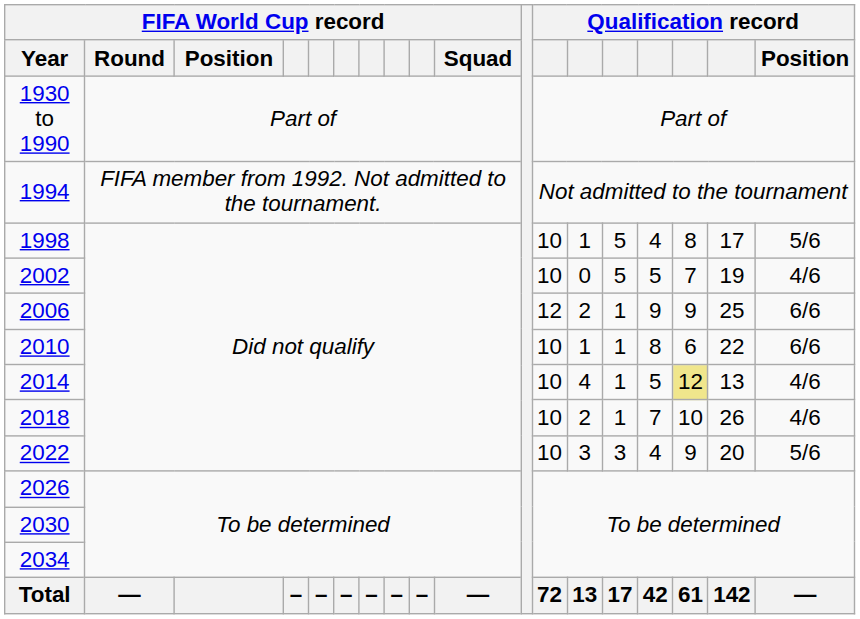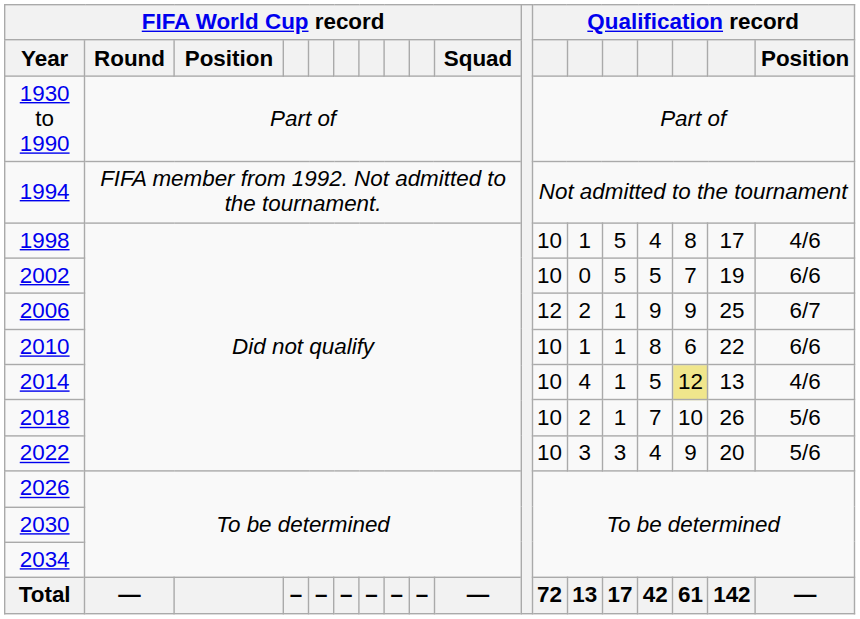 <table class="wikitable" style="text-align: center;">
 <tr>
 <th colspan=10><a href='#'>FIFA World Cup</a> record</th>
 <th style="width:1%;" rowspan=15></th>
 <th colspan=7><a href='#'>Qualification</a> record</th>
 </tr>
 <tr>
 <th>Year</th>
 <th>Round</th>
 <th>Position</th>
 <th></th>
 <th></th>
 <th></th>
 <th></th>
 <th></th>
 <th></th>
 <th>Squad</th>
 <th></th>
 <th></th>
 <th></th>
 <th></th>
 <th></th>
 <th></th>
 <th>Position</th>
 </tr>
 <tr>
 <td> <a href='#'>1930</a> to  <a href='#'>1990</a></td>
 <td colspan=9><em>Part of </em></td>
 <td colspan=7><em>Part of </em></td>
 </tr>
 <tr>
 <td> <a href='#'>1994</a></td>
 <td colspan=9><em>FIFA member from 1992. Not admitted to the tournament.</em></td>
 <td colspan=7><em>Not admitted to the tournament</em></td>
 </tr>
 <tr>
 <td> <a href='#'>1998</a></td>
 <td colspan=9 rowspan=7><em>Did not qualify</em></td>
 <td>10</td>
 <td>1</td>
 <td>5</td>
 <td>4</td>
 <td>8</td>
 <td>17</td>
-<td>5/6</td>
+<td>4/6</td>
 </tr>
 <tr>
 <td>  <a href='#'>2002</a></td>
 <td>10</td>
 <td>0</td>
 <td>5</td>
 <td>5</td>
 <td>7</td>
 <td>19</td>
-<td>4/6</td>
+<td>6/6</td>
 </tr>
 <tr>
 <td> <a href='#'>2006</a></td>
 <td>12</td>
 <td>2</td>
 <td>1</td>
 <td>9</td>
 <td>9</td>
 <td>25</td>
-<td>6/6</td>
+<td>6/7</td>
 </tr>
 <tr>
 <td> <a href='#'>2010</a></td>
 <td>10</td>
 <td>1</td>
 <td>1</td>
 <td>8</td>
 <td>6</td>
 <td>22</td>
 <td>6/6</td>
 </tr>
 <tr>
 <td> <a href='#'>2014</a></td>
 <td>10</td>
 <td>4</td>
 <td>1</td>
 <td>5</td>
 <td style="background: khaki;">12</td>
 <td>13</td>
 <td>4/6</td>
 </tr>
 <tr>
 <td> <a href='#'>2018</a></td>
 <td>10</td>
 <td>2</td>
 <td>1</td>
 <td>7</td>
 <td>10</td>
 <td>26</td>
-<td>4/6</td>
+<td>5/6</td>
 </tr>
 <tr>
 <td> <a href='#'>2022</a></td>
 <td>10</td>
 <td>3</td>
 <td>3</td>
 <td>4</td>
 <td>9</td>
 <td>20</td>
 <td>5/6</td>
 </tr>
 <tr>
 <td>   <a href='#'>2026</a></td>
 <td colspan=9 rowspan=3><em>To be determined</em></td>
 <td colspan=8 rowspan=3><em>To be determined</em></td>
 </tr>
 <tr>
 <td>   <a href='#'>2030</a></td>
 </tr>
 <tr>
 <td> <a href='#'>2034</a></td>
 </tr>
 <tr>
 <th>Total</th>
 <th>—</th>
 <th></th>
 <th>–</th>
 <th>–</th>
 <th>–</th>
 <th>–</th>
 <th>–</th>
 <th>–</th>
 <th>—</th>
 <th>72</th>
 <th>13</th>
 <th>17</th>
 <th>42</th>
 <th>61</th>
 <th>142</th>
 <th>—</th>
 </tr>
 </table>
